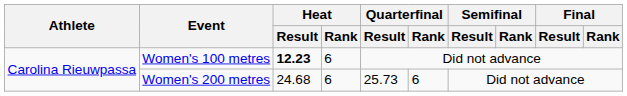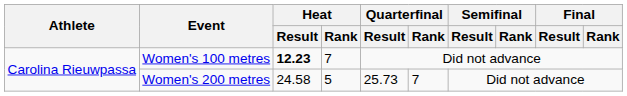 <table class="wikitable">
 <tr>
 <th rowspan="2">Athlete</th>
 <th rowspan="2">Event</th>
 <th colspan="2">Heat</th>
 <th colspan="2">Quarterfinal</th>
 <th colspan="2">Semifinal</th>
 <th colspan="2">Final</th>
 </tr>
 <tr>
 <th>Result</th>
 <th>Rank</th>
 <th>Result</th>
 <th>Rank</th>
 <th>Result</th>
 <th>Rank</th>
 <th>Result</th>
 <th>Rank</th>
 </tr>
 <tr>
 <td rowspan=2><a href='#'>Carolina Rieuwpassa</a></td>
 <td><a href='#'>Women's 100 metres</a></td>
 <td><strong>12.23</strong></td>
-<td>6</td>
+<td>7</td>
 <td colspan="6" align=center>Did not advance</td>
 </tr>
 <tr>
 <td><a href='#'>Women's 200 metres</a></td>
-<td>24.68</td>
-<td>6</td>
+<td>24.58</td>
+<td>5</td>
 <td>25.73</td>
-<td>6</td>
+<td>7</td>
 <td colspan="4" align=center>Did not advance</td>
 </tr>
 </table>
